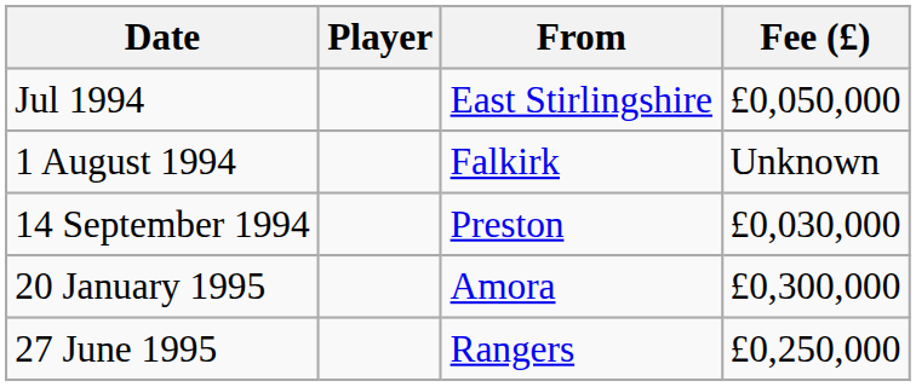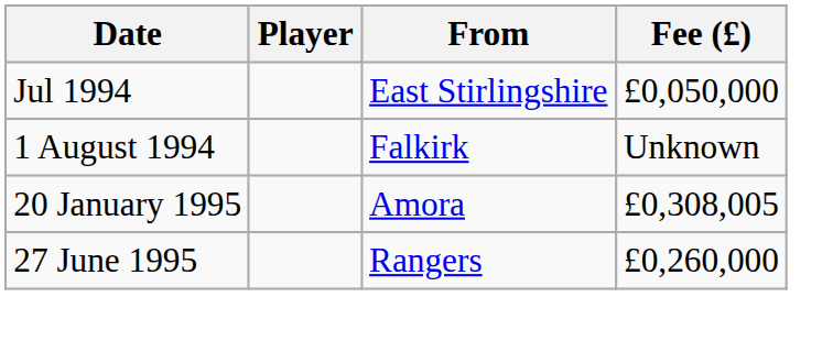 <table class="wikitable sortable" style="font-size:95%">
 <tr>
 <th>Date</th>
 <th>Player</th>
 <th>From</th>
 <th>Fee (£)</th>
 </tr>
 <tr>
 <td> Jul 1994</td>
 <td> </td>
 <td><a href='#'>East Stirlingshire</a></td>
 <td>£0,050,000</td>
 </tr>
 <tr>
 <td>1 August 1994</td>
 <td> </td>
 <td><a href='#'>Falkirk</a></td>
 <td>Unknown</td>
 </tr>
 <tr>
-<td>14 September 1994</td>
-<td> </td>
-<td><a href='#'>Preston</a></td>
-<td>£0,030,000</td>
-</tr>
-<tr>
 <td>20 January 1995</td>
 <td> </td>
 <td><a href='#'>Amora</a></td>
-<td>£0,300,000</td>
+<td>£0,308,005</td>
 </tr>
 <tr>
 <td>27 June 1995</td>
 <td> </td>
 <td><a href='#'>Rangers</a></td>
-<td>£0,250,000</td>
+<td>£0,260,000</td>
 </tr>
 </table>
